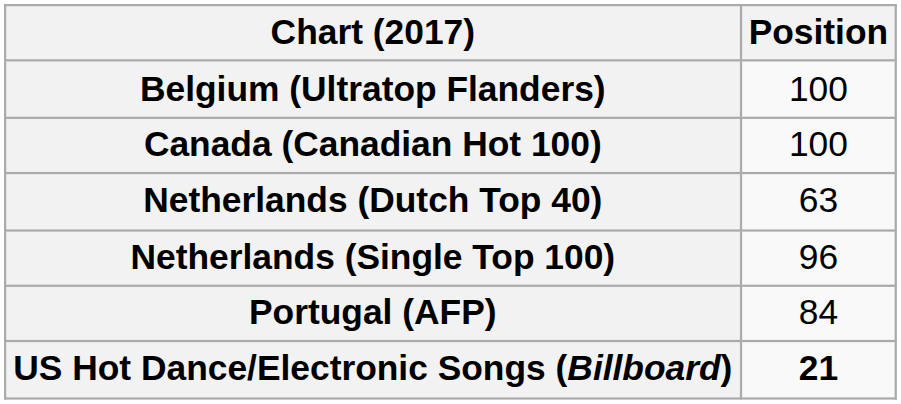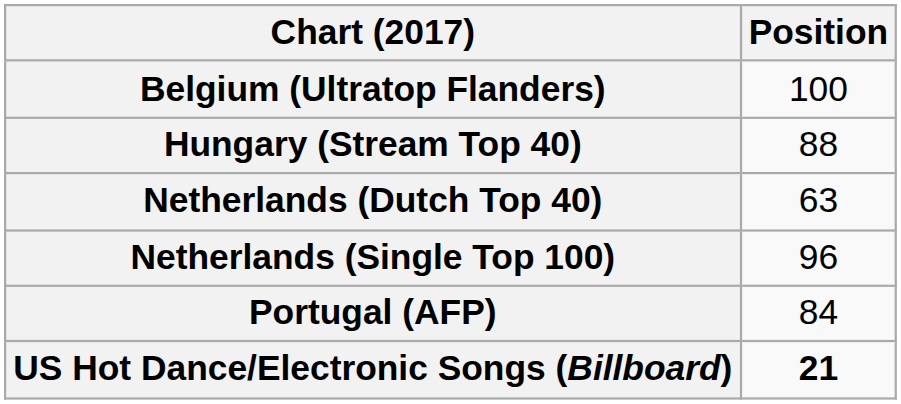 <table class="wikitable plainrowheaders sortable" style="text-align:center">
 <tr>
 <th scope="col">Chart (2017)</th>
 <th scope="col">Position</th>
 </tr>
 <tr>
 <th scope="row">Belgium (Ultratop Flanders)</th>
 <td>100</td>
 </tr>
 <tr>
-<th scope="row">Canada (Canadian Hot 100)</th>
-<td>100</td>
+<th scope="row">Hungary (Stream Top 40)</th>
+<td>88</td>
 </tr>
 <tr>
 <th scope="row">Netherlands (Dutch Top 40)</th>
 <td>63</td>
 </tr>
 <tr>
 <th scope="row">Netherlands (Single Top 100)</th>
 <td>96</td>
 </tr>
 <tr>
 <th scope="row">Portugal (AFP)</th>
 <td>84</td>
 </tr>
 <tr>
 <th scope="row">US Hot Dance/Electronic Songs (<em>Billboard</em>)</th>
 <td><strong>21</strong></td>
 </tr>
 </table>
